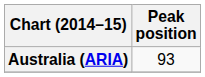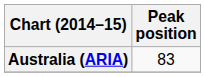 <table class="wikitable sortable plainrowheaders">
 <tr>
 <th>Chart (2014–15)</th>
 <th>Peak<br>position</th>
 </tr>
 <tr>
 <th scope="row">Australia (<a href='#'>ARIA</a>)</th>
-<td align="center">93</td>
+<td align="center">83</td>
 </tr>
 <tr>
 </tr>
 <tr>
 </tr>
 <tr>
 </tr>
 <tr>
 </tr>
 <tr>
 </tr>
 <tr>
 </tr>
 <tr>
 </tr>
 <tr>
 </tr>
 <tr>
 </tr>
 </table>
